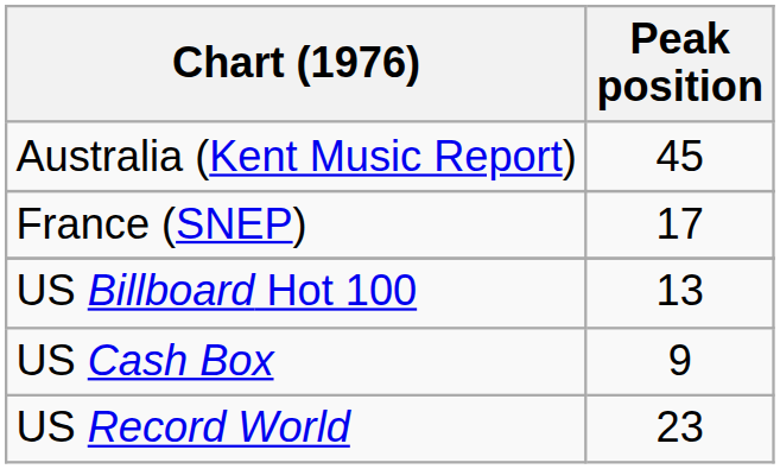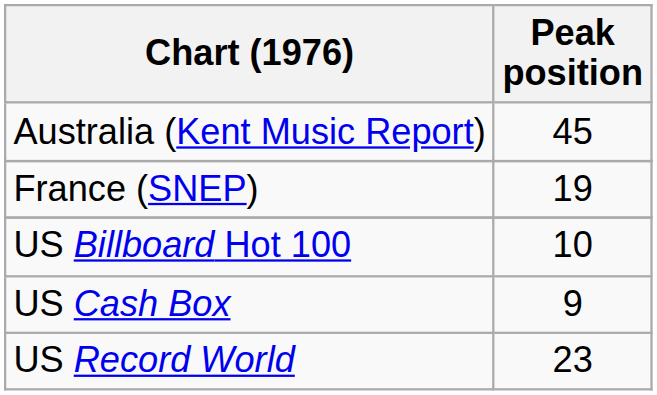 <table class="wikitable sortable">
 <tr>
 <th>Chart (1976)</th>
 <th>Peak<br>position</th>
 </tr>
 <tr>
 <td>Australia (<a href='#'>Kent Music Report</a>)</td>
 <td align="center">45</td>
 </tr>
 <tr>
 </tr>
 <tr>
 </tr>
 <tr>
 </tr>
 <tr>
 </tr>
 <tr>
 </tr>
 <tr>
 </tr>
 <tr>
 <td>France (<a href='#'>SNEP</a>)</td>
-<td align="center">17</td>
+<td align="center">19</td>
 </tr>
 <tr>
 </tr>
 <tr>
 </tr>
 <tr>
 <td>US <a href='#'><em>Billboard</em> Hot 100</a></td>
-<td align="center">13</td>
+<td align="center">10</td>
 </tr>
 <tr>
 <td>US <em><a href='#'>Cash Box</a></em></td>
 <td align="center">9</td>
 </tr>
 <tr>
 <td>US <em><a href='#'>Record World</a></em></td>
 <td align="center">23</td>
 </tr>
 </table>
